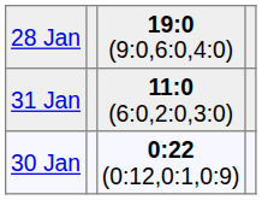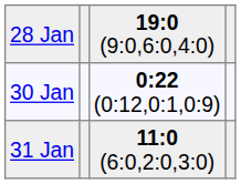 <table bgcolor="#f7f8ff" cellpadding="3" cellspacing="0" border="1" style="font-size: 95%; border: gray solid 1px; border-collapse: collapse;">
 <tr bgcolor="#EFEFEF">
 <td><a href='#'>28 Jan</a></td>
 <td></td>
 <td align="center"><strong>19:0</strong><br>(9:0,6:0,4:0)</td>
+<td></td>
+</tr>
+<tr>
+<td><a href='#'>30 Jan</a></td>
+<td></td>
+<td align="center"><strong>0:22</strong><br>(0:12,0:1,0:9)</td>
 <td></td>
 </tr>
 <tr bgcolor="#EFEFEF">
 <td><a href='#'>31 Jan</a></td>
 <td></td>
 <td align="center"><strong>11:0</strong><br>(6:0,2:0,3:0)</td>
 <td></td>
 </tr>
-<tr>
-<td><a href='#'>30 Jan</a></td>
-<td></td>
-<td align="center"><strong>0:22</strong><br>(0:12,0:1,0:9)</td>
-<td></td>
-</tr>
 </table>
